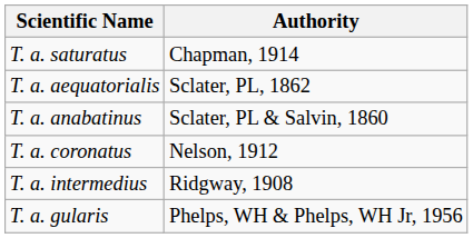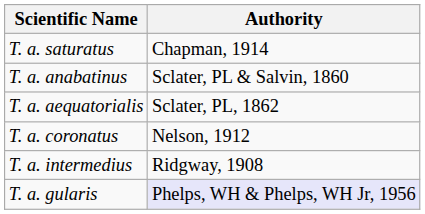 <table class="wikitable">
 <tr>
 <th>Scientific Name</th>
 <th>Authority</th>
 </tr>
 <tr>
 <td><em>T. a. saturatus</em></td>
 <td>Chapman, 1914</td>
 </tr>
 <tr>
+<td><em>T. a. anabatinus</em></td>
+<td>Sclater, PL & Salvin, 1860</td>
+</tr>
+<tr>
 <td><em>T. a. aequatorialis</em></td>
 <td>Sclater, PL, 1862</td>
-</tr>
-<tr>
-<td><em>T. a. anabatinus</em></td>
-<td>Sclater, PL & Salvin, 1860</td>
 </tr>
 <tr>
 <td><em>T. a. coronatus</em></td>
 <td>Nelson, 1912</td>
 </tr>
 <tr>
 <td><em>T. a. intermedius</em></td>
 <td>Ridgway, 1908</td>
 </tr>
 <tr>
 <td><em>T. a. gularis</em></td>
-<td>Phelps, WH & Phelps, WH Jr, 1956</td>
+<td style="background: lavender;">Phelps, WH & Phelps, WH Jr, 1956</td>
 </tr>
 </table>
